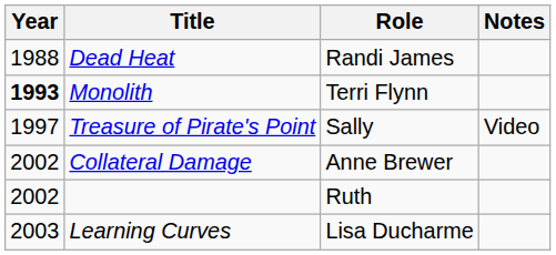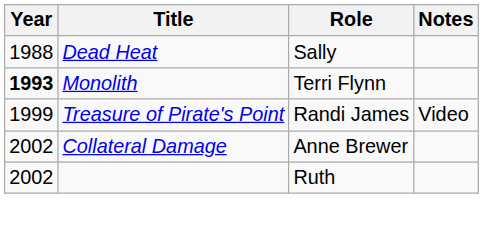 <table class="wikitable sortable">
 <tr>
 <th>Year</th>
 <th>Title</th>
 <th>Role</th>
 <th class="unsortable">Notes</th>
 </tr>
 <tr>
 <td>1988</td>
 <td><em><a href='#'>Dead Heat</a></em></td>
-<td>Randi James</td>
+<td>Sally</td>
 <td></td>
 </tr>
 <tr>
 <td><strong>1993</strong></td>
 <td><a href='#'><em>Monolith</em></a></td>
 <td>Terri Flynn</td>
 <td></td>
 </tr>
 <tr>
-<td>1997</td>
+<td>1999</td>
 <td><em><a href='#'>Treasure of Pirate's Point</a></em></td>
-<td>Sally</td>
+<td>Randi James</td>
 <td>Video</td>
 </tr>
 <tr>
 <td>2002</td>
 <td><em><a href='#'>Collateral Damage</a></em></td>
 <td>Anne Brewer</td>
 <td></td>
 </tr>
 <tr>
 <td>2002</td>
 <td><em></em></td>
 <td>Ruth</td>
 <td></td>
 </tr>
-<tr>
-<td>2003</td>
-<td><em>Learning Curves</em></td>
-<td>Lisa Ducharme</td>
-<td></td>
-</tr>
 </table>
